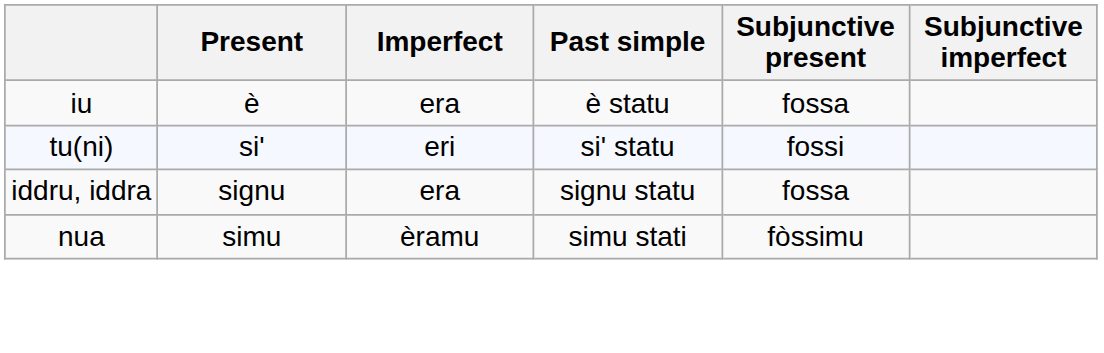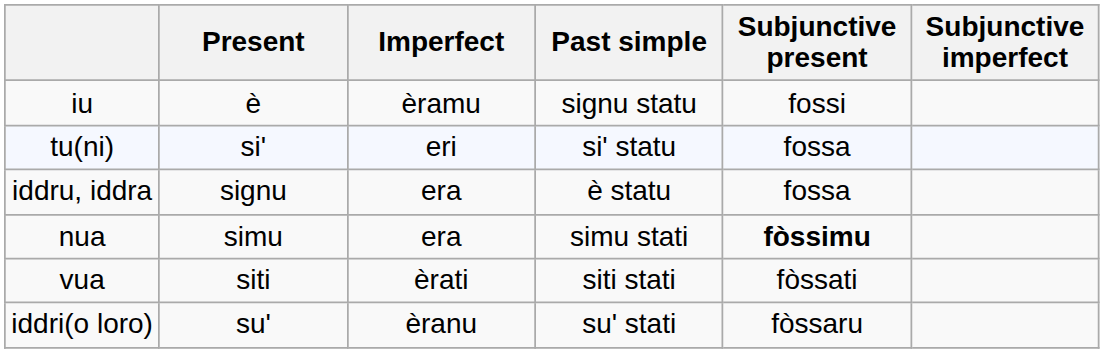 <table class="wikitable" style="text-align:center">
 <tr>
 <th></th>
 <th width=100px>Present</th>
 <th width=100px>Imperfect</th>
 <th width=100px>Past simple</th>
 <th width=100px>Subjunctive present</th>
 <th width=100px>Subjunctive imperfect</th>
 </tr>
 <tr>
 <td>iu</td>
 <td>è</td>
-<td>era</td>
-<td>è statu</td>
-<td>fossa</td>
+<td>èramu</td>
+<td>signu statu</td>
+<td>fossi</td>
 <td></td>
 </tr>
 <tr bgcolor=f5f8ff align=center>
 <td>tu(ni)</td>
 <td>si'</td>
 <td>eri</td>
 <td>si' statu</td>
-<td>fossi</td>
+<td>fossa</td>
 <td></td>
 </tr>
 <tr>
 <td>iddru, iddra</td>
 <td>signu</td>
 <td>era</td>
-<td>signu statu</td>
+<td>è statu</td>
 <td>fossa</td>
 <td></td>
 </tr>
 <tr>
 <td>nua</td>
 <td>simu</td>
-<td>èramu</td>
+<td>era</td>
 <td>simu stati</td>
-<td>fòssimu</td>
+<td><strong>fòssimu</strong></td>
+<td></td>
+</tr>
+<tr>
+<td>vua</td>
+<td>siti</td>
+<td>èrati</td>
+<td>siti stati</td>
+<td>fòssati</td>
+<td></td>
+</tr>
+<tr>
+<td>iddri(o loro)</td>
+<td>su'</td>
+<td>èranu</td>
+<td>su' stati</td>
+<td>fòssaru</td>
 <td></td>
 </tr>
 </table>
